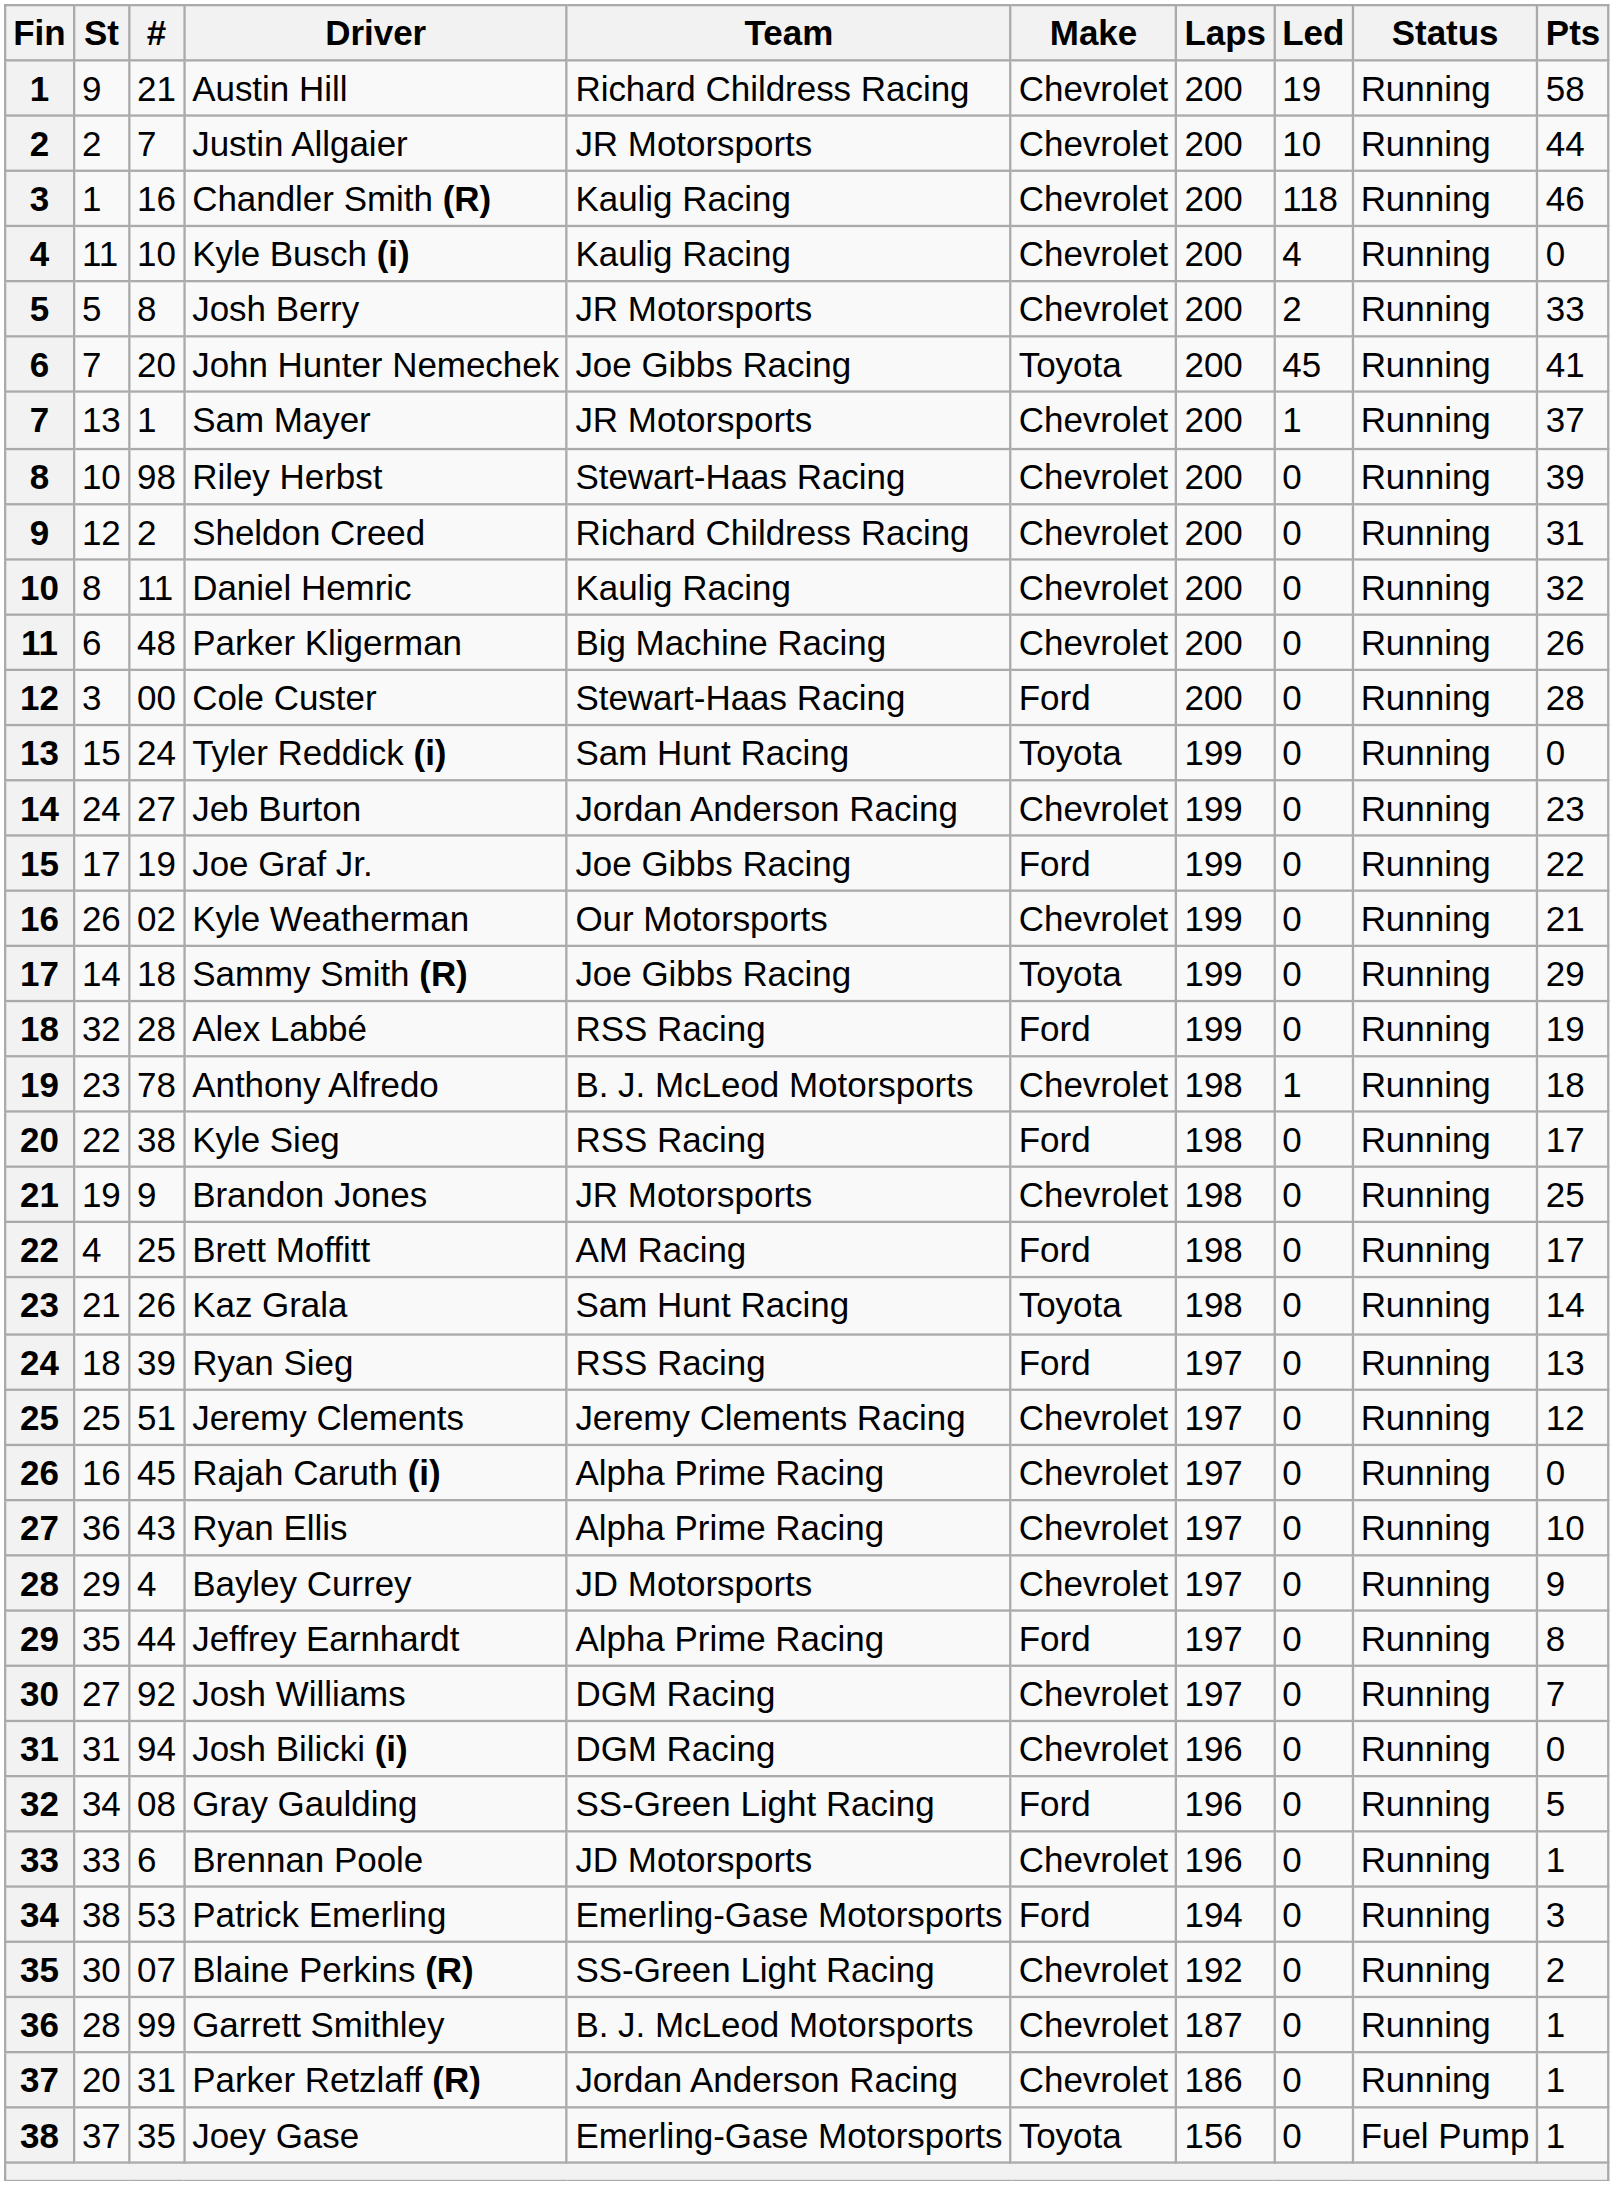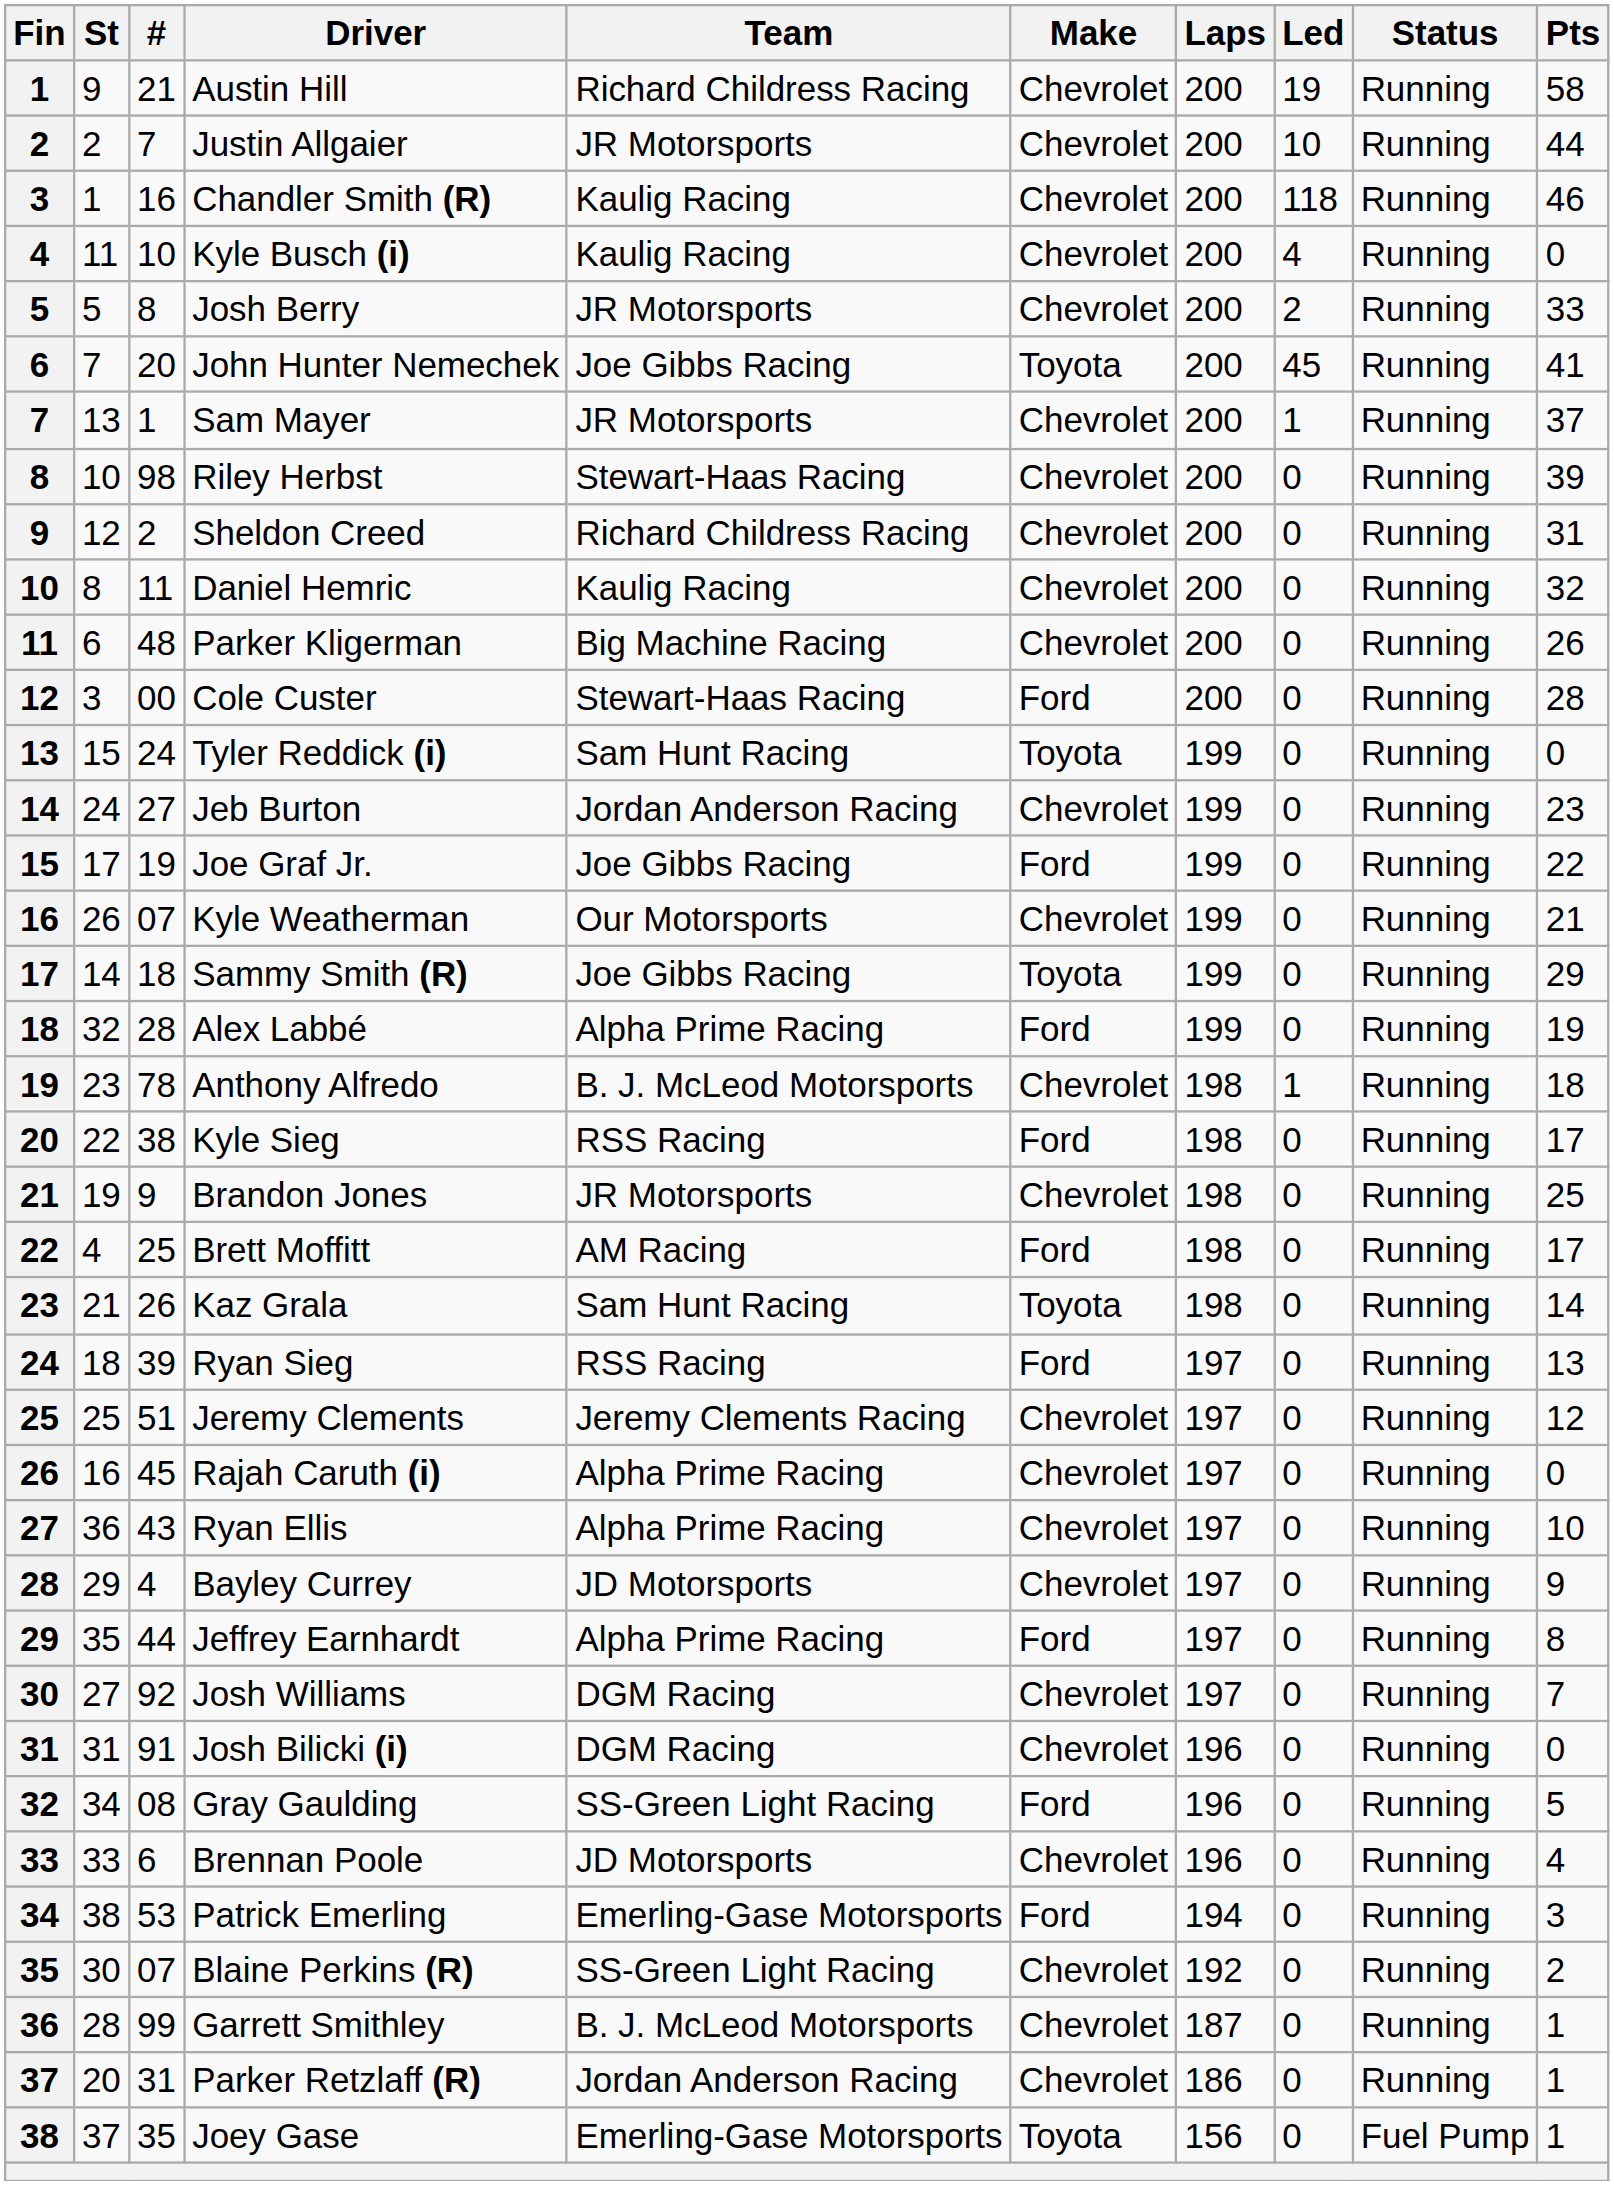 <table class="wikitable" style="font-size:95%">
 <tr>
 <th>Fin</th>
 <th>St</th>
 <th>#</th>
 <th>Driver</th>
 <th>Team</th>
 <th>Make</th>
 <th>Laps</th>
 <th>Led</th>
 <th>Status</th>
 <th>Pts</th>
 </tr>
 <tr>
 <th>1</th>
 <td>9</td>
 <td>21</td>
 <td>Austin Hill</td>
 <td>Richard Childress Racing</td>
 <td>Chevrolet</td>
 <td>200</td>
 <td>19</td>
 <td>Running</td>
 <td>58</td>
 </tr>
 <tr>
 <th>2</th>
 <td>2</td>
 <td>7</td>
 <td>Justin Allgaier</td>
 <td>JR Motorsports</td>
 <td>Chevrolet</td>
 <td>200</td>
 <td>10</td>
 <td>Running</td>
 <td>44</td>
 </tr>
 <tr>
 <th>3</th>
 <td>1</td>
 <td>16</td>
 <td>Chandler Smith <strong>(R)</strong></td>
 <td>Kaulig Racing</td>
 <td>Chevrolet</td>
 <td>200</td>
 <td>118</td>
 <td>Running</td>
 <td>46</td>
 </tr>
 <tr>
 <th>4</th>
 <td>11</td>
 <td>10</td>
 <td>Kyle Busch <strong>(i)</strong></td>
 <td>Kaulig Racing</td>
 <td>Chevrolet</td>
 <td>200</td>
 <td>4</td>
 <td>Running</td>
 <td>0</td>
 </tr>
 <tr>
 <th>5</th>
 <td>5</td>
 <td>8</td>
 <td>Josh Berry</td>
 <td>JR Motorsports</td>
 <td>Chevrolet</td>
 <td>200</td>
 <td>2</td>
 <td>Running</td>
 <td>33</td>
 </tr>
 <tr>
 <th>6</th>
 <td>7</td>
 <td>20</td>
 <td>John Hunter Nemechek</td>
 <td>Joe Gibbs Racing</td>
 <td>Toyota</td>
 <td>200</td>
 <td>45</td>
 <td>Running</td>
 <td>41</td>
 </tr>
 <tr>
 <th>7</th>
 <td>13</td>
 <td>1</td>
 <td>Sam Mayer</td>
 <td>JR Motorsports</td>
 <td>Chevrolet</td>
 <td>200</td>
 <td>1</td>
 <td>Running</td>
 <td>37</td>
 </tr>
 <tr>
 <th>8</th>
 <td>10</td>
 <td>98</td>
 <td>Riley Herbst</td>
 <td>Stewart-Haas Racing</td>
 <td>Chevrolet</td>
 <td>200</td>
 <td>0</td>
 <td>Running</td>
 <td>39</td>
 </tr>
 <tr>
 <th>9</th>
 <td>12</td>
 <td>2</td>
 <td>Sheldon Creed</td>
 <td>Richard Childress Racing</td>
 <td>Chevrolet</td>
 <td>200</td>
 <td>0</td>
 <td>Running</td>
 <td>31</td>
 </tr>
 <tr>
 <th>10</th>
 <td>8</td>
 <td>11</td>
 <td>Daniel Hemric</td>
 <td>Kaulig Racing</td>
 <td>Chevrolet</td>
 <td>200</td>
 <td>0</td>
 <td>Running</td>
 <td>32</td>
 </tr>
 <tr>
 <th>11</th>
 <td>6</td>
 <td>48</td>
 <td>Parker Kligerman</td>
 <td>Big Machine Racing</td>
 <td>Chevrolet</td>
 <td>200</td>
 <td>0</td>
 <td>Running</td>
 <td>26</td>
 </tr>
 <tr>
 <th>12</th>
 <td>3</td>
 <td>00</td>
 <td>Cole Custer</td>
 <td>Stewart-Haas Racing</td>
 <td>Ford</td>
 <td>200</td>
 <td>0</td>
 <td>Running</td>
 <td>28</td>
 </tr>
 <tr>
 <th>13</th>
 <td>15</td>
 <td>24</td>
 <td>Tyler Reddick <strong>(i)</strong></td>
 <td>Sam Hunt Racing</td>
 <td>Toyota</td>
 <td>199</td>
 <td>0</td>
 <td>Running</td>
 <td>0</td>
 </tr>
 <tr>
 <th>14</th>
 <td>24</td>
 <td>27</td>
 <td>Jeb Burton</td>
 <td>Jordan Anderson Racing</td>
 <td>Chevrolet</td>
 <td>199</td>
 <td>0</td>
 <td>Running</td>
 <td>23</td>
 </tr>
 <tr>
 <th>15</th>
 <td>17</td>
 <td>19</td>
 <td>Joe Graf Jr.</td>
 <td>Joe Gibbs Racing</td>
 <td>Ford</td>
 <td>199</td>
 <td>0</td>
 <td>Running</td>
 <td>22</td>
 </tr>
 <tr>
 <th>16</th>
 <td>26</td>
-<td>02</td>
+<td>07</td>
 <td>Kyle Weatherman</td>
 <td>Our Motorsports</td>
 <td>Chevrolet</td>
 <td>199</td>
 <td>0</td>
 <td>Running</td>
 <td>21</td>
 </tr>
 <tr>
 <th>17</th>
 <td>14</td>
 <td>18</td>
 <td>Sammy Smith <strong>(R)</strong></td>
 <td>Joe Gibbs Racing</td>
 <td>Toyota</td>
 <td>199</td>
 <td>0</td>
 <td>Running</td>
 <td>29</td>
 </tr>
 <tr>
 <th>18</th>
 <td>32</td>
 <td>28</td>
 <td>Alex Labbé</td>
-<td>RSS Racing</td>
+<td>Alpha Prime Racing</td>
 <td>Ford</td>
 <td>199</td>
 <td>0</td>
 <td>Running</td>
 <td>19</td>
 </tr>
 <tr>
 <th>19</th>
 <td>23</td>
 <td>78</td>
 <td>Anthony Alfredo</td>
 <td>B. J. McLeod Motorsports</td>
 <td>Chevrolet</td>
 <td>198</td>
 <td>1</td>
 <td>Running</td>
 <td>18</td>
 </tr>
 <tr>
 <th>20</th>
 <td>22</td>
 <td>38</td>
 <td>Kyle Sieg</td>
 <td>RSS Racing</td>
 <td>Ford</td>
 <td>198</td>
 <td>0</td>
 <td>Running</td>
 <td>17</td>
 </tr>
 <tr>
 <th>21</th>
 <td>19</td>
 <td>9</td>
 <td>Brandon Jones</td>
 <td>JR Motorsports</td>
 <td>Chevrolet</td>
 <td>198</td>
 <td>0</td>
 <td>Running</td>
 <td>25</td>
 </tr>
 <tr>
 <th>22</th>
 <td>4</td>
 <td>25</td>
 <td>Brett Moffitt</td>
 <td>AM Racing</td>
 <td>Ford</td>
 <td>198</td>
 <td>0</td>
 <td>Running</td>
 <td>17</td>
 </tr>
 <tr>
 <th>23</th>
 <td>21</td>
 <td>26</td>
 <td>Kaz Grala</td>
 <td>Sam Hunt Racing</td>
 <td>Toyota</td>
 <td>198</td>
 <td>0</td>
 <td>Running</td>
 <td>14</td>
 </tr>
 <tr>
 <th>24</th>
 <td>18</td>
 <td>39</td>
 <td>Ryan Sieg</td>
 <td>RSS Racing</td>
 <td>Ford</td>
 <td>197</td>
 <td>0</td>
 <td>Running</td>
 <td>13</td>
 </tr>
 <tr>
 <th>25</th>
 <td>25</td>
 <td>51</td>
 <td>Jeremy Clements</td>
 <td>Jeremy Clements Racing</td>
 <td>Chevrolet</td>
 <td>197</td>
 <td>0</td>
 <td>Running</td>
 <td>12</td>
 </tr>
 <tr>
 <th>26</th>
 <td>16</td>
 <td>45</td>
 <td>Rajah Caruth <strong>(i)</strong></td>
 <td>Alpha Prime Racing</td>
 <td>Chevrolet</td>
 <td>197</td>
 <td>0</td>
 <td>Running</td>
 <td>0</td>
 </tr>
 <tr>
 <th>27</th>
 <td>36</td>
 <td>43</td>
 <td>Ryan Ellis</td>
 <td>Alpha Prime Racing</td>
 <td>Chevrolet</td>
 <td>197</td>
 <td>0</td>
 <td>Running</td>
 <td>10</td>
 </tr>
 <tr>
 <th>28</th>
 <td>29</td>
 <td>4</td>
 <td>Bayley Currey</td>
 <td>JD Motorsports</td>
 <td>Chevrolet</td>
 <td>197</td>
 <td>0</td>
 <td>Running</td>
 <td>9</td>
 </tr>
 <tr>
 <th>29</th>
 <td>35</td>
 <td>44</td>
 <td>Jeffrey Earnhardt</td>
 <td>Alpha Prime Racing</td>
 <td>Ford</td>
 <td>197</td>
 <td>0</td>
 <td>Running</td>
 <td>8</td>
 </tr>
 <tr>
 <th>30</th>
 <td>27</td>
 <td>92</td>
 <td>Josh Williams</td>
 <td>DGM Racing</td>
 <td>Chevrolet</td>
 <td>197</td>
 <td>0</td>
 <td>Running</td>
 <td>7</td>
 </tr>
 <tr>
 <th>31</th>
 <td>31</td>
-<td>94</td>
+<td>91</td>
 <td>Josh Bilicki <strong>(i)</strong></td>
 <td>DGM Racing</td>
 <td>Chevrolet</td>
 <td>196</td>
 <td>0</td>
 <td>Running</td>
 <td>0</td>
 </tr>
 <tr>
 <th>32</th>
 <td>34</td>
 <td>08</td>
 <td>Gray Gaulding</td>
 <td>SS-Green Light Racing</td>
 <td>Ford</td>
 <td>196</td>
 <td>0</td>
 <td>Running</td>
 <td>5</td>
 </tr>
 <tr>
 <th>33</th>
 <td>33</td>
 <td>6</td>
 <td>Brennan Poole</td>
 <td>JD Motorsports</td>
 <td>Chevrolet</td>
 <td>196</td>
 <td>0</td>
 <td>Running</td>
-<td>1</td>
+<td>4</td>
 </tr>
 <tr>
 <th>34</th>
 <td>38</td>
 <td>53</td>
 <td>Patrick Emerling</td>
 <td>Emerling-Gase Motorsports</td>
 <td>Ford</td>
 <td>194</td>
 <td>0</td>
 <td>Running</td>
 <td>3</td>
 </tr>
 <tr>
 <th>35</th>
 <td>30</td>
 <td>07</td>
 <td>Blaine Perkins <strong>(R)</strong></td>
 <td>SS-Green Light Racing</td>
 <td>Chevrolet</td>
 <td>192</td>
 <td>0</td>
 <td>Running</td>
 <td>2</td>
 </tr>
 <tr>
 <th>36</th>
 <td>28</td>
 <td>99</td>
 <td>Garrett Smithley</td>
 <td>B. J. McLeod Motorsports</td>
 <td>Chevrolet</td>
 <td>187</td>
 <td>0</td>
 <td>Running</td>
 <td>1</td>
 </tr>
 <tr>
 <th>37</th>
 <td>20</td>
 <td>31</td>
 <td>Parker Retzlaff <strong>(R)</strong></td>
 <td>Jordan Anderson Racing</td>
 <td>Chevrolet</td>
 <td>186</td>
 <td>0</td>
 <td>Running</td>
 <td>1</td>
 </tr>
 <tr>
 <th>38</th>
 <td>37</td>
 <td>35</td>
 <td>Joey Gase</td>
 <td>Emerling-Gase Motorsports</td>
 <td>Toyota</td>
 <td>156</td>
 <td>0</td>
 <td>Fuel Pump</td>
 <td>1</td>
 </tr>
 <tr>
 <th colspan="10"></th>
 </tr>
 </table>
